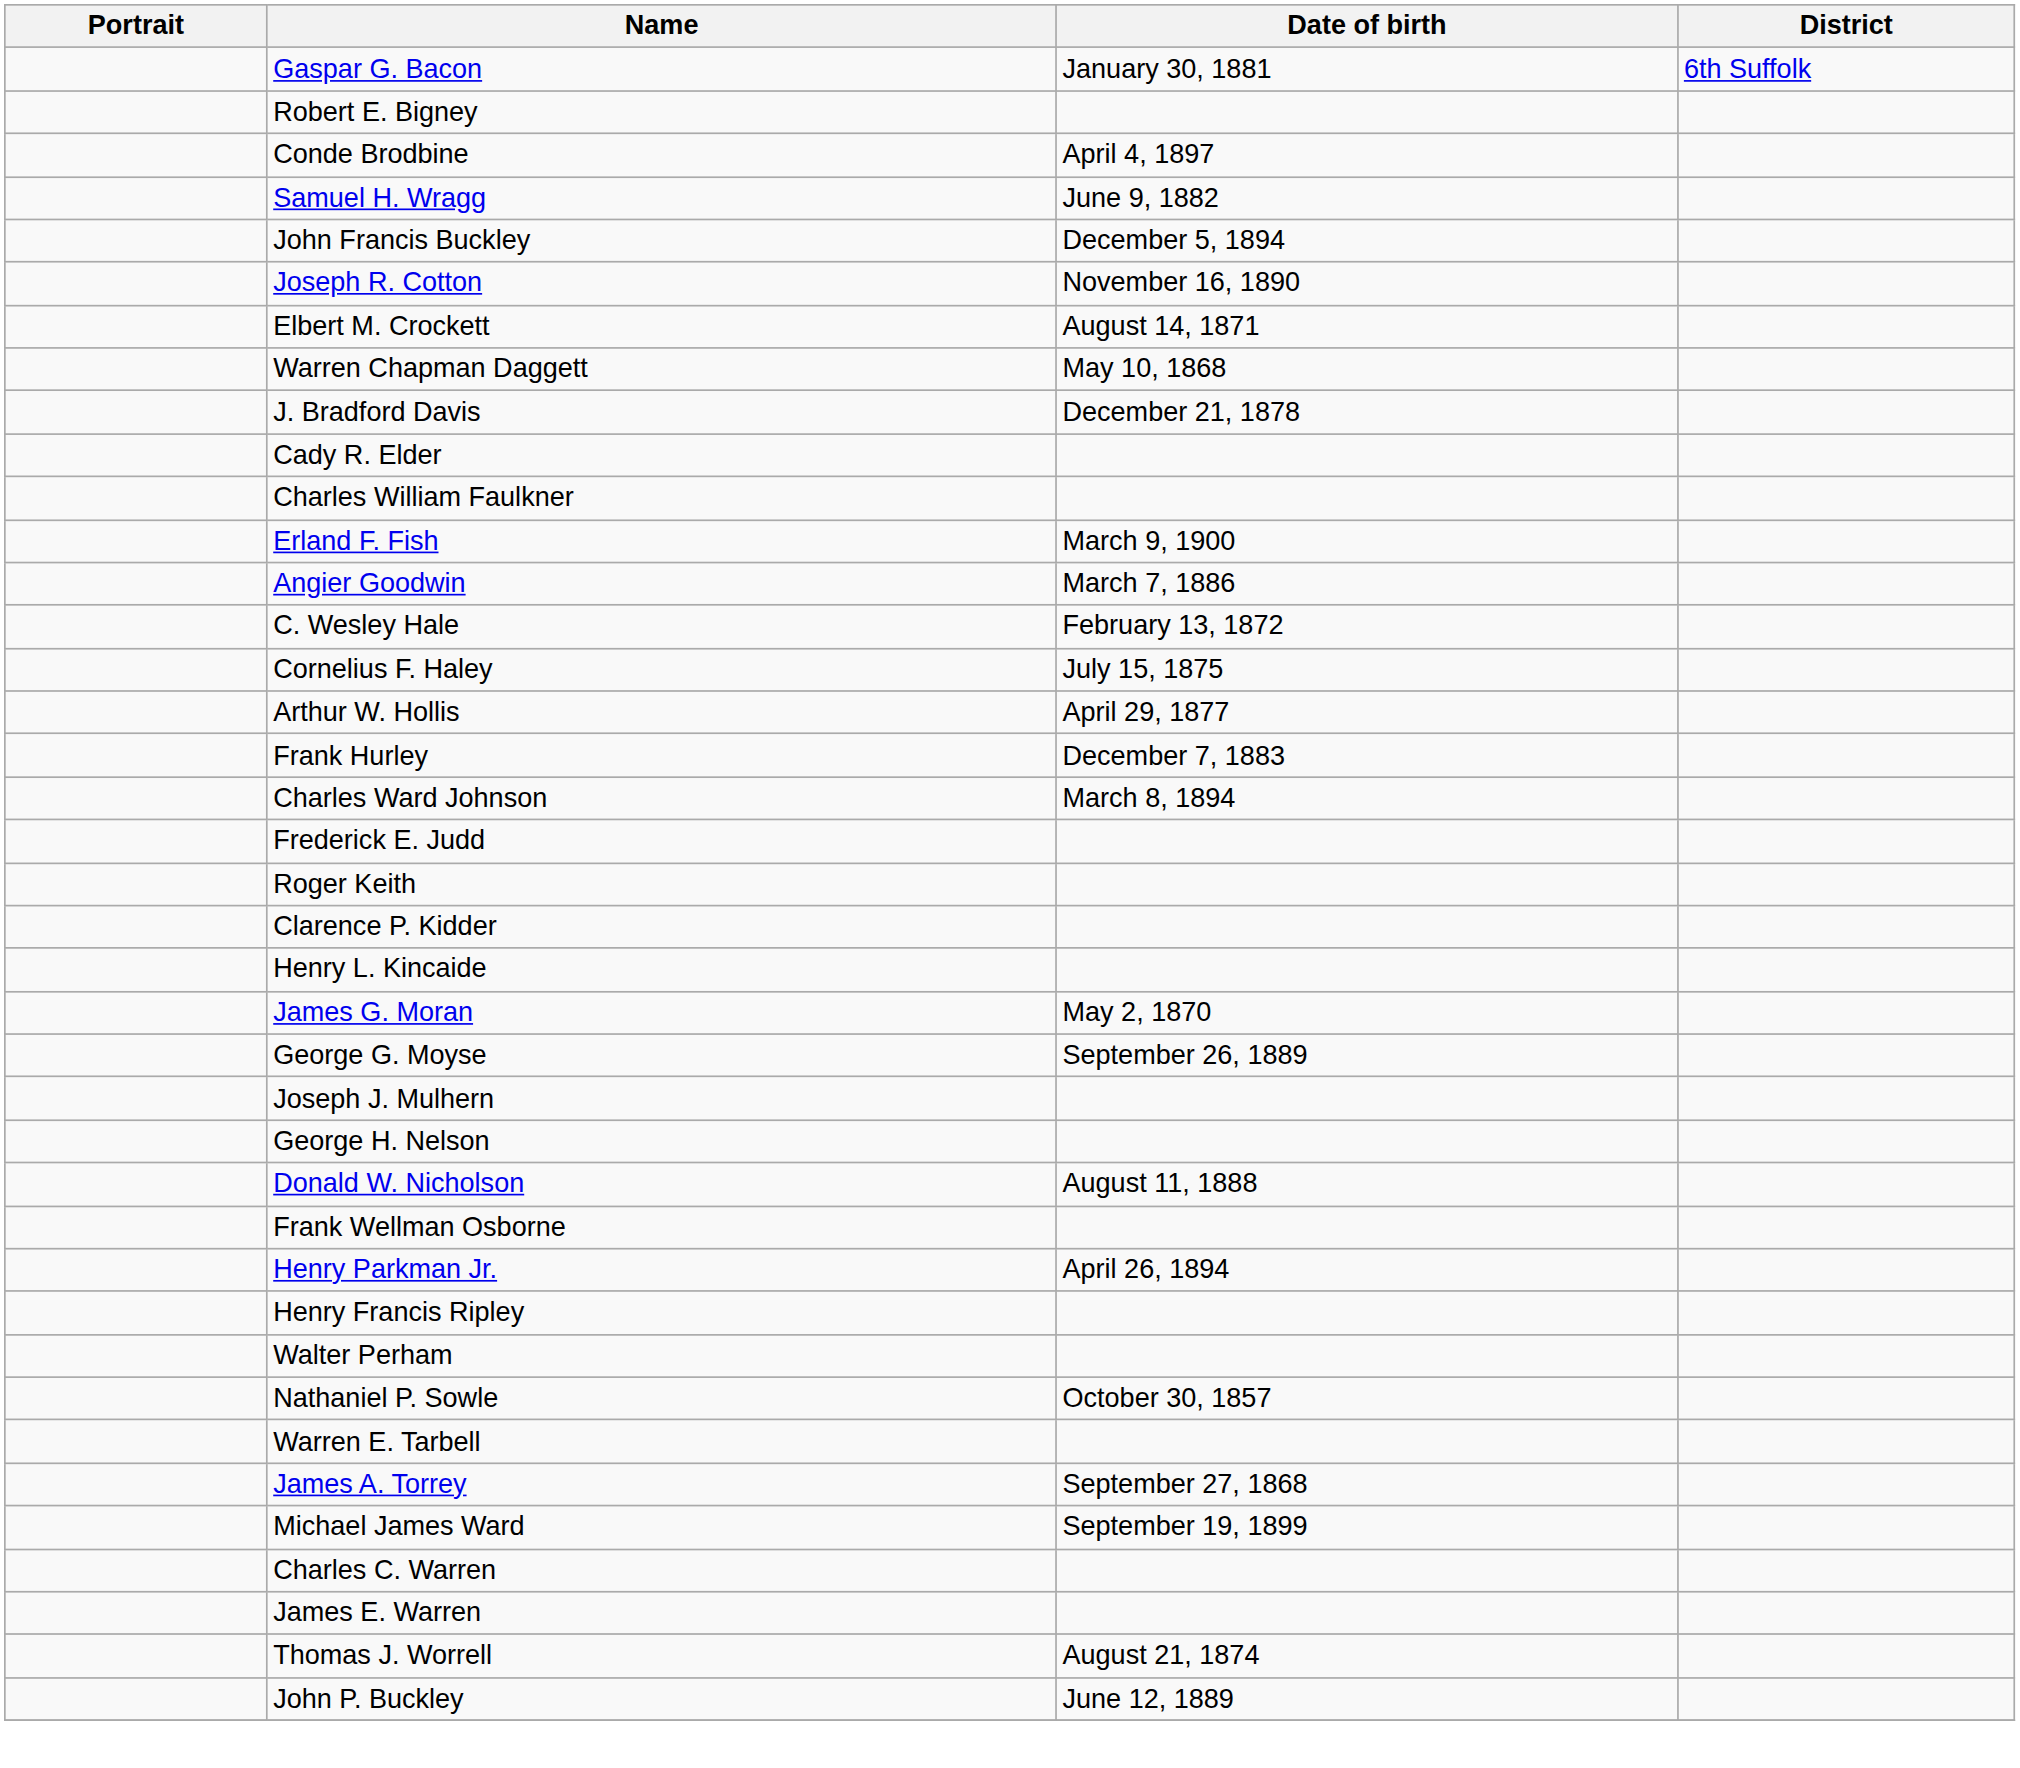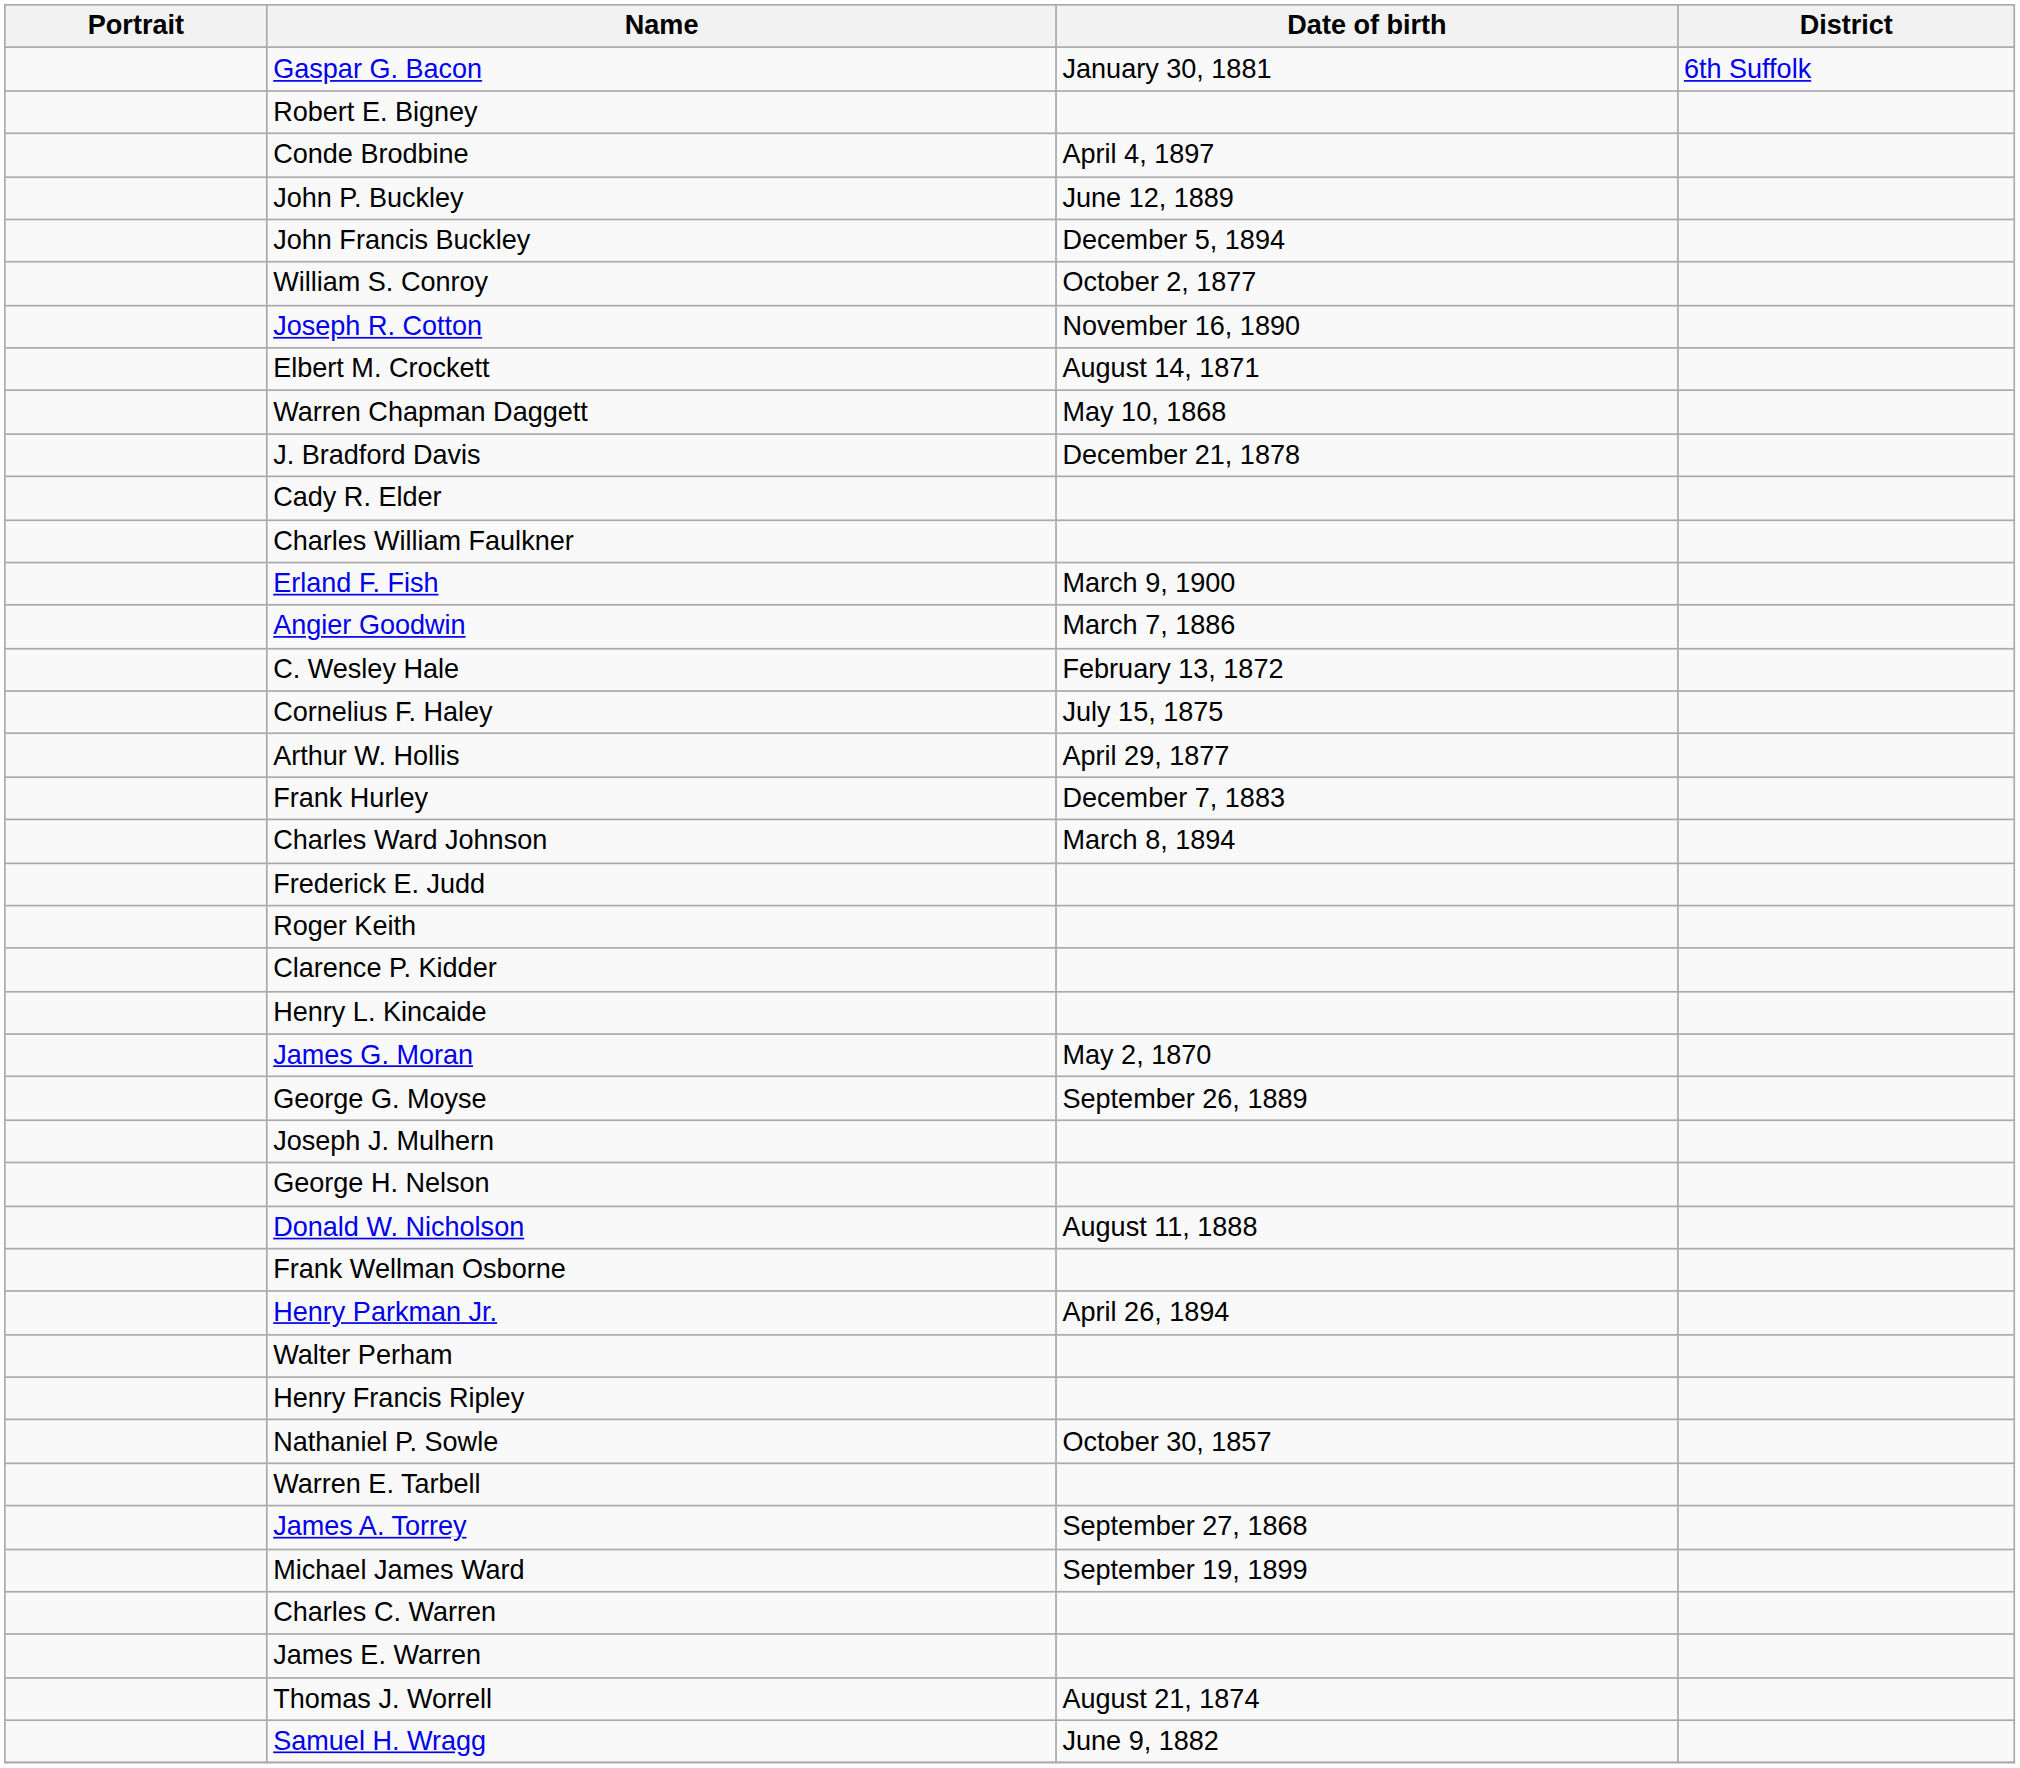 <table class='wikitable sortable' style="width:60%">
 <tr>
 <th>Portrait</th>
 <th>Name </th>
 <th>Date of birth </th>
 <th>District </th>
 </tr>
 <tr>
 <td></td>
 <td><a href='#'>Gaspar G. Bacon</a></td>
 <td>January 30, 1881</td>
 <td><a href='#'>6th Suffolk</a></td>
 </tr>
 <tr>
 <td></td>
 <td>Robert E. Bigney</td>
 <td></td>
 <td></td>
 </tr>
 <tr>
 <td></td>
 <td>Conde Brodbine</td>
 <td>April 4, 1897</td>
 <td></td>
 </tr>
 <tr>
 <td></td>
-<td><a href='#'>Samuel H. Wragg</a></td>
-<td>June 9, 1882</td>
+<td>John P. Buckley</td>
+<td>June 12, 1889</td>
 <td></td>
 </tr>
 <tr>
 <td></td>
 <td>John Francis Buckley</td>
 <td>December 5, 1894</td>
+<td></td>
+</tr>
+<tr>
+<td></td>
+<td>William S. Conroy</td>
+<td>October 2, 1877</td>
 <td></td>
 </tr>
 <tr>
 <td></td>
 <td><a href='#'>Joseph R. Cotton</a></td>
 <td>November 16, 1890</td>
 <td></td>
 </tr>
 <tr>
 <td></td>
 <td>Elbert M. Crockett</td>
 <td>August 14, 1871</td>
 <td></td>
 </tr>
 <tr>
 <td></td>
 <td>Warren Chapman Daggett</td>
 <td>May 10, 1868</td>
 <td></td>
 </tr>
 <tr>
 <td></td>
 <td>J. Bradford Davis</td>
 <td>December 21, 1878</td>
 <td></td>
 </tr>
 <tr>
 <td></td>
 <td>Cady R. Elder</td>
 <td></td>
 <td></td>
 </tr>
 <tr>
 <td></td>
 <td>Charles William Faulkner</td>
 <td></td>
 <td></td>
 </tr>
 <tr>
 <td></td>
 <td><a href='#'>Erland F. Fish</a></td>
 <td>March 9, 1900</td>
 <td></td>
 </tr>
 <tr>
 <td></td>
 <td><a href='#'>Angier Goodwin</a></td>
 <td>March 7, 1886</td>
 <td></td>
 </tr>
 <tr>
 <td></td>
 <td>C. Wesley Hale</td>
 <td>February 13, 1872</td>
 <td></td>
 </tr>
 <tr>
 <td></td>
 <td>Cornelius F. Haley</td>
 <td>July 15, 1875</td>
 <td></td>
 </tr>
 <tr>
 <td></td>
 <td>Arthur W. Hollis</td>
 <td>April 29, 1877</td>
 <td></td>
 </tr>
 <tr>
 <td></td>
 <td>Frank Hurley</td>
 <td>December 7, 1883</td>
 <td></td>
 </tr>
 <tr>
 <td></td>
 <td>Charles Ward Johnson</td>
 <td>March 8, 1894</td>
 <td></td>
 </tr>
 <tr>
 <td></td>
 <td>Frederick E. Judd</td>
 <td></td>
 <td></td>
 </tr>
 <tr>
 <td></td>
 <td>Roger Keith</td>
 <td></td>
 <td></td>
 </tr>
 <tr>
 <td></td>
 <td>Clarence P. Kidder</td>
 <td></td>
 <td></td>
 </tr>
 <tr>
 <td></td>
 <td>Henry L. Kincaide</td>
 <td></td>
 <td></td>
 </tr>
 <tr>
 <td></td>
 <td><a href='#'>James G. Moran</a></td>
 <td>May 2, 1870</td>
 <td></td>
 </tr>
 <tr>
 <td></td>
 <td>George G. Moyse</td>
 <td>September 26, 1889</td>
 <td></td>
 </tr>
 <tr>
 <td></td>
 <td>Joseph J. Mulhern</td>
 <td></td>
 <td></td>
 </tr>
 <tr>
 <td></td>
 <td>George H. Nelson</td>
 <td></td>
 <td></td>
 </tr>
 <tr>
 <td></td>
 <td><a href='#'>Donald W. Nicholson</a></td>
 <td>August 11, 1888</td>
 <td></td>
 </tr>
 <tr>
 <td></td>
 <td>Frank Wellman Osborne</td>
 <td></td>
 <td></td>
 </tr>
 <tr>
 <td></td>
 <td><a href='#'>Henry Parkman Jr.</a></td>
 <td>April 26, 1894</td>
 <td></td>
 </tr>
 <tr>
 <td></td>
-<td>Henry Francis Ripley</td>
+<td>Walter Perham</td>
 <td></td>
 <td></td>
 </tr>
 <tr>
 <td></td>
-<td>Walter Perham</td>
+<td>Henry Francis Ripley</td>
 <td></td>
 <td></td>
 </tr>
 <tr>
 <td></td>
 <td>Nathaniel P. Sowle</td>
 <td>October 30, 1857</td>
 <td></td>
 </tr>
 <tr>
 <td></td>
 <td>Warren E. Tarbell</td>
 <td></td>
 <td></td>
 </tr>
 <tr>
 <td></td>
 <td><a href='#'>James A. Torrey</a></td>
 <td>September 27, 1868</td>
 <td></td>
 </tr>
 <tr>
 <td></td>
 <td>Michael James Ward</td>
 <td>September 19, 1899</td>
 <td></td>
 </tr>
 <tr>
 <td></td>
 <td>Charles C. Warren</td>
 <td></td>
 <td></td>
 </tr>
 <tr>
 <td></td>
 <td>James E. Warren</td>
 <td></td>
 <td></td>
 </tr>
 <tr>
 <td></td>
 <td>Thomas J. Worrell</td>
 <td>August 21, 1874</td>
 <td></td>
 </tr>
 <tr>
 <td></td>
-<td>John P. Buckley</td>
-<td>June 12, 1889</td>
+<td><a href='#'>Samuel H. Wragg</a></td>
+<td>June 9, 1882</td>
 <td></td>
 </tr>
 <tr>
 </tr>
 </table>
